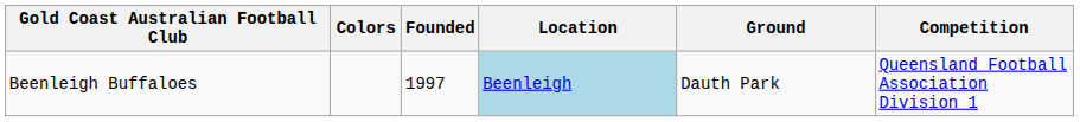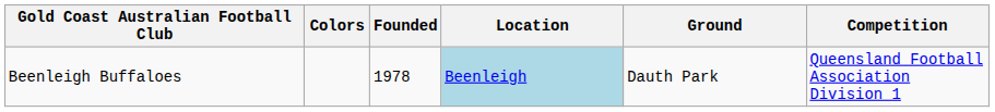 <table class="wikitable sortable">
 <tr>
 <th width=250px>Gold Coast Australian Football Club</th>
 <th width=050px>Colors</th>
 <th width=050px>Founded</th>
 <th width=150px>Location</th>
 <th width=150px>Ground</th>
 <th width=150px>Competition</th>
 </tr>
 <tr>
 <td>Beenleigh Buffaloes </td>
 <td></td>
-<td>1997</td>
+<td>1978</td>
 <td style="background: lightblue;"><a href='#'>Beenleigh</a></td>
 <td>Dauth Park</td>
 <td><a href='#'>Queensland Football<br>Association Division 1</a></td>
 </tr>
 </table>
